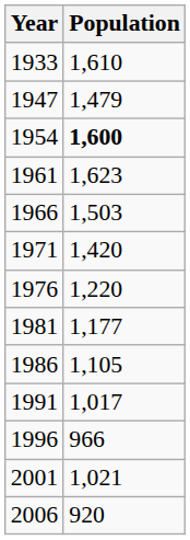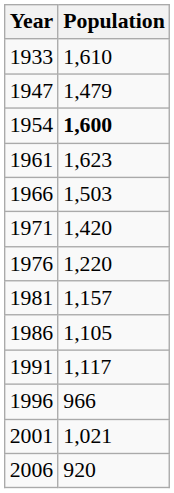 <table class="wikitable">
 <tr>
 <th>Year</th>
 <th>Population</th>
 </tr>
 <tr>
 <td>1933</td>
 <td>1,610</td>
 </tr>
 <tr>
 <td>1947</td>
 <td>1,479</td>
 </tr>
 <tr>
 <td>1954</td>
 <td><strong>1,600</strong></td>
 </tr>
 <tr>
 <td>1961</td>
 <td>1,623</td>
 </tr>
 <tr>
 <td>1966</td>
 <td>1,503</td>
 </tr>
 <tr>
 <td>1971</td>
 <td>1,420</td>
 </tr>
 <tr>
 <td>1976</td>
 <td>1,220</td>
 </tr>
 <tr>
 <td>1981</td>
-<td>1,177</td>
+<td>1,157</td>
 </tr>
 <tr>
 <td>1986</td>
 <td>1,105</td>
 </tr>
 <tr>
 <td>1991</td>
-<td>1,017</td>
+<td>1,117</td>
 </tr>
 <tr>
 <td>1996</td>
 <td>966</td>
 </tr>
 <tr>
 <td>2001</td>
 <td>1,021</td>
 </tr>
 <tr>
 <td>2006</td>
 <td>920</td>
 </tr>
 </table>
